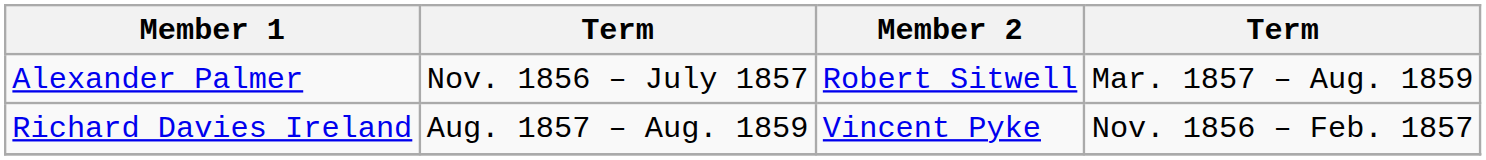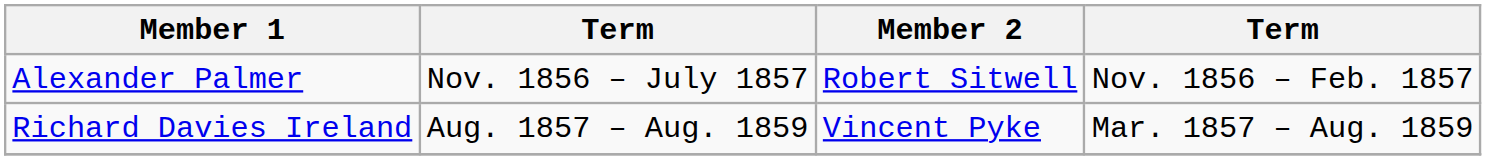 <table class="wikitable">
 <tr>
 <th>Member 1</th>
 <th>Term</th>
 <th>Member 2</th>
 <th>Term</th>
 </tr>
 <tr>
 <td><a href='#'>Alexander Palmer</a></td>
 <td>Nov. 1856 – July 1857</td>
 <td><a href='#'>Robert Sitwell</a></td>
-<td>Mar. 1857 – Aug. 1859</td>
+<td>Nov. 1856 – Feb. 1857</td>
 </tr>
 <tr>
 <td><a href='#'>Richard Davies Ireland</a></td>
 <td>Aug. 1857 – Aug. 1859</td>
 <td><a href='#'>Vincent Pyke</a></td>
-<td>Nov. 1856 – Feb. 1857</td>
+<td>Mar. 1857 – Aug. 1859</td>
 </tr>
 <tr>
 </tr>
 </table>
